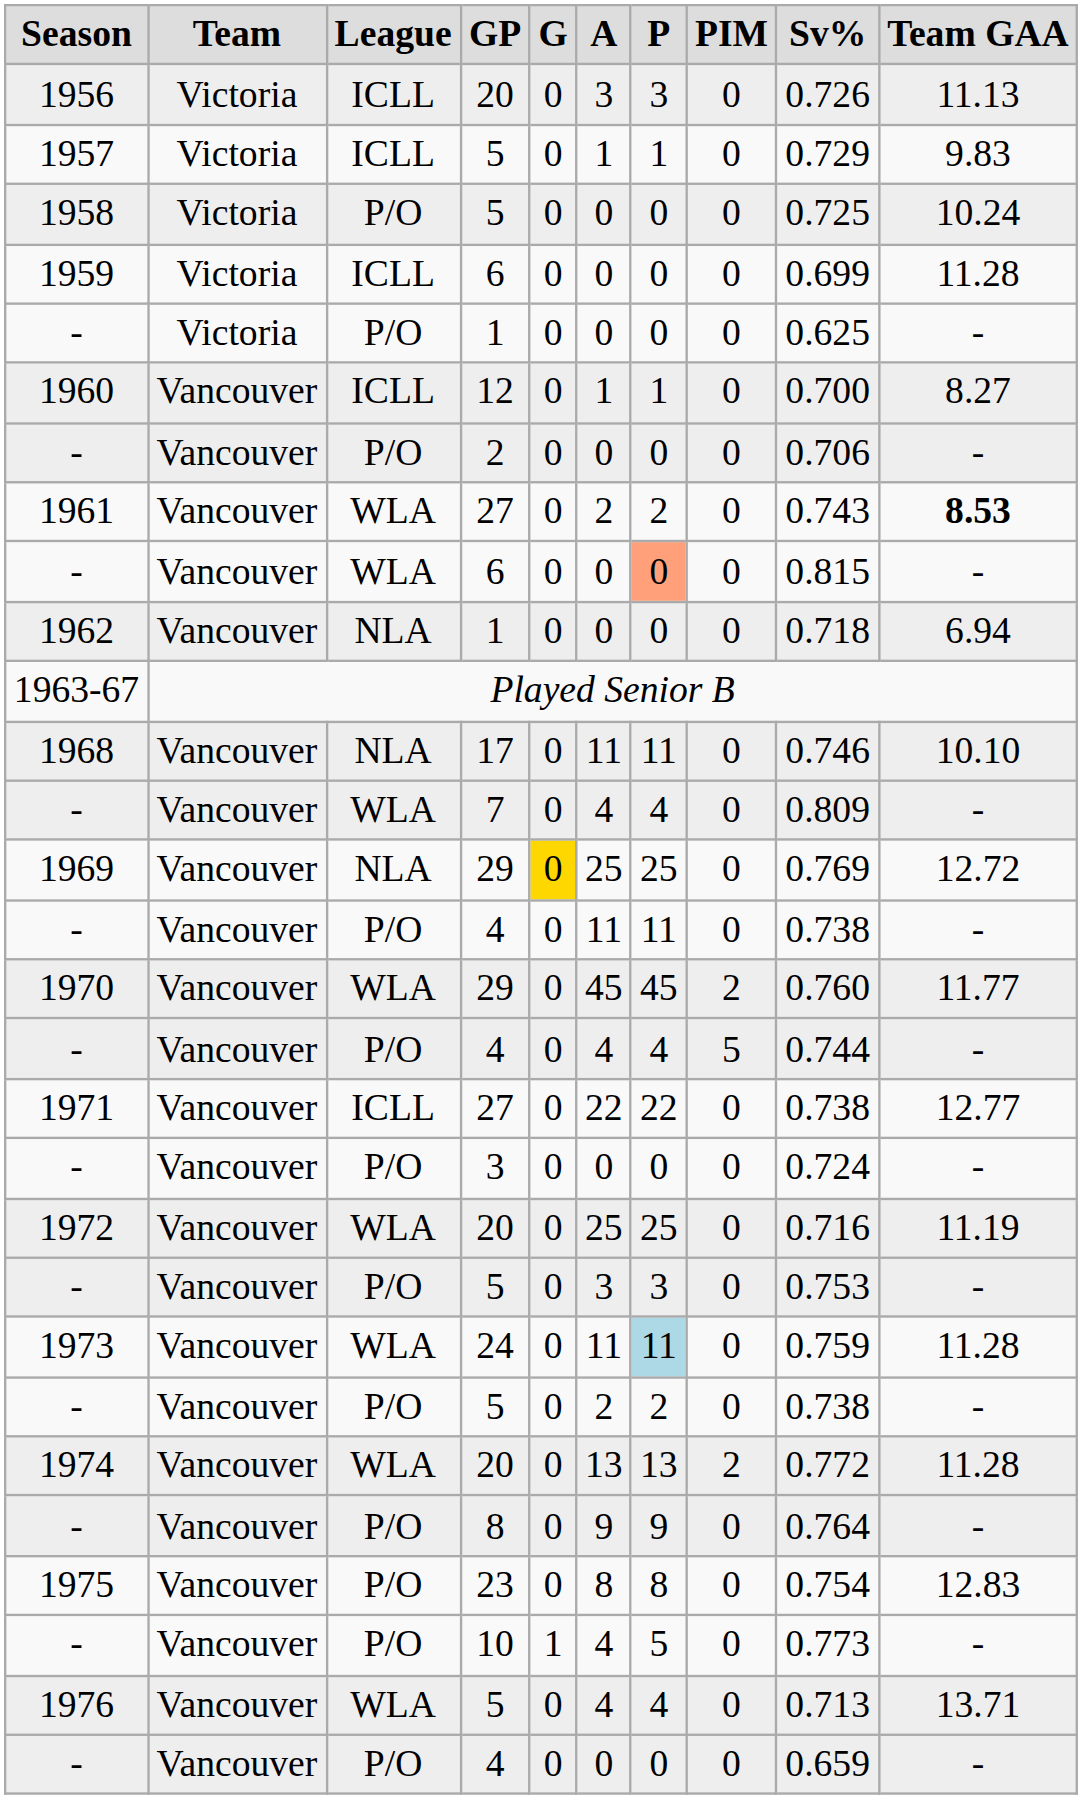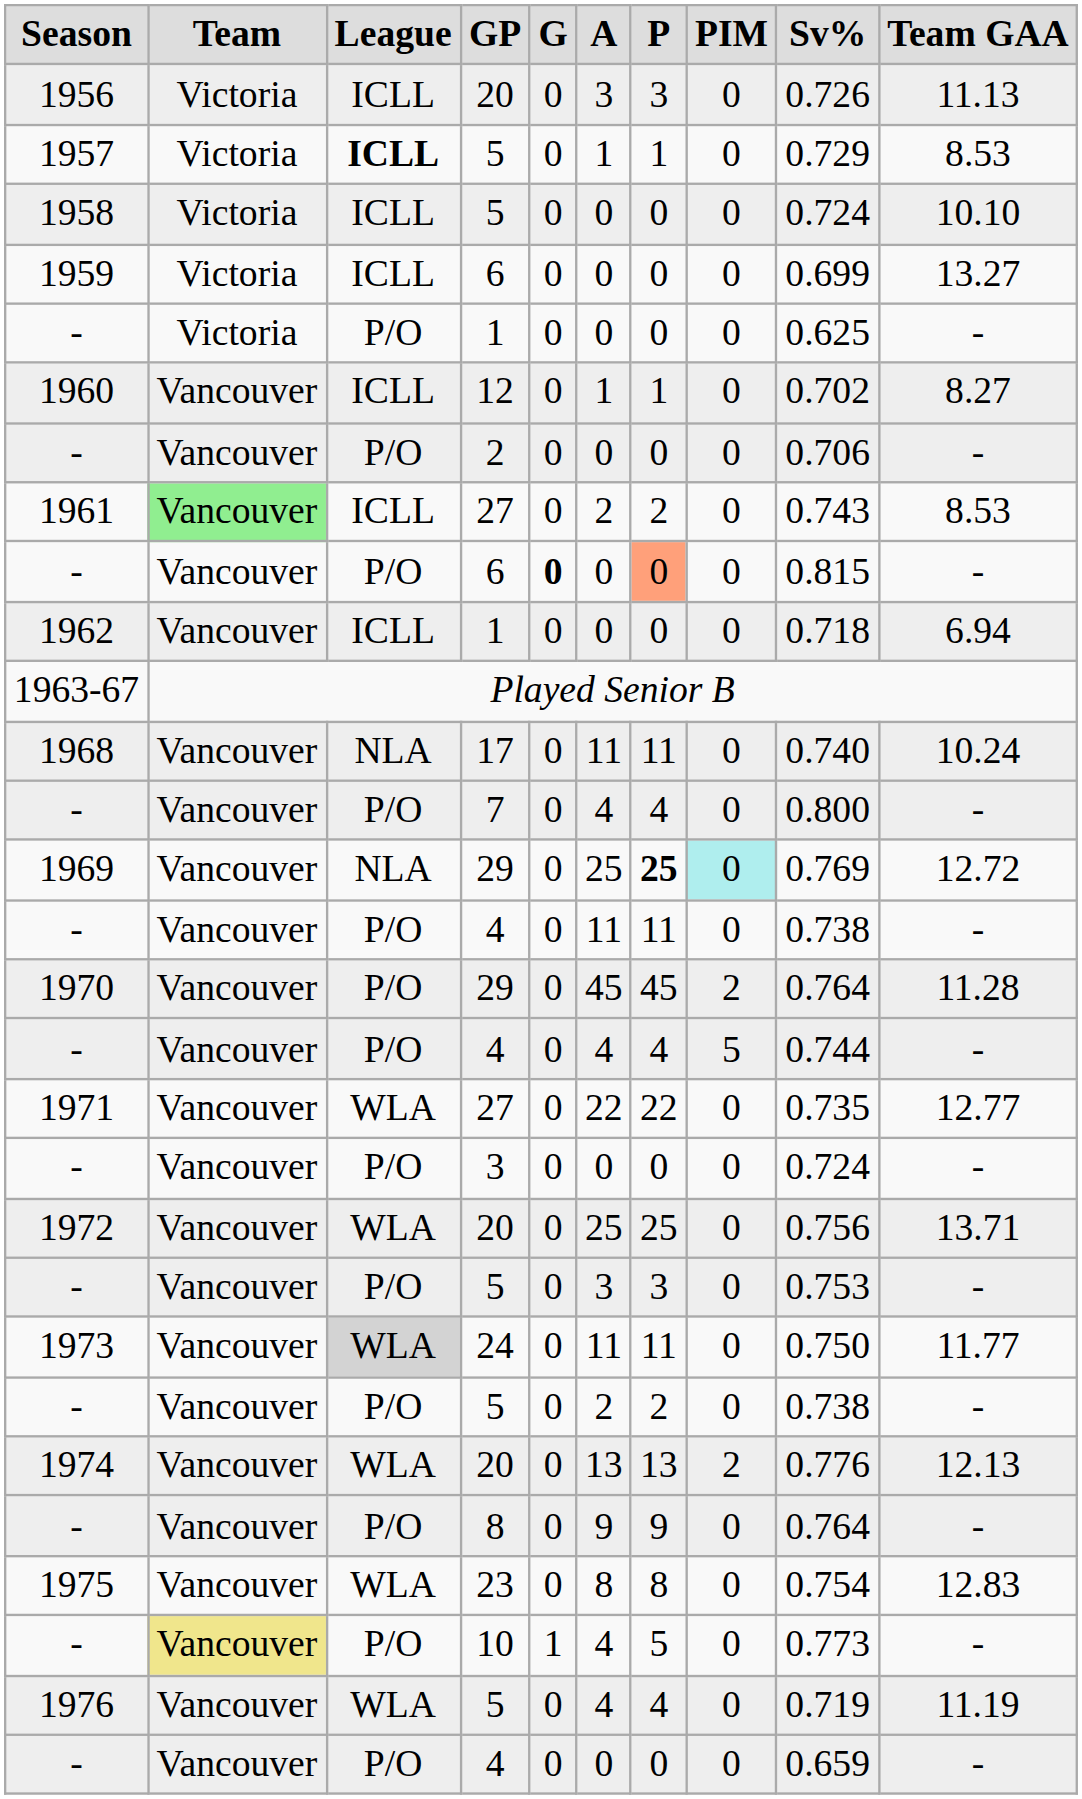 <table class="wikitable">
 <tr style="text-align:center; background:#ddd;">
 <td><strong>Season</strong></td>
 <td><strong>Team</strong></td>
 <td><strong>League</strong></td>
 <td><strong>GP</strong></td>
 <td><strong>G</strong></td>
 <td><strong>A</strong></td>
 <td><strong>P</strong></td>
 <td><strong>PIM</strong></td>
 <td><strong>Sv%</strong></td>
 <td><strong>Team GAA</strong></td>
 </tr>
 <tr style="text-align:center; background:#eee;">
 <td>1956</td>
 <td>Victoria</td>
 <td>ICLL</td>
 <td>20</td>
 <td>0</td>
 <td>3</td>
 <td>3</td>
 <td>0</td>
 <td>0.726</td>
 <td>11.13</td>
 </tr>
 <tr style="text-align:center;">
 <td>1957</td>
 <td>Victoria</td>
-<td>ICLL</td>
+<td><strong>ICLL</strong></td>
 <td>5</td>
 <td>0</td>
 <td>1</td>
 <td>1</td>
 <td>0</td>
 <td>0.729</td>
-<td>9.83</td>
+<td>8.53</td>
 </tr>
 <tr style="text-align:center; background:#eee;">
 <td>1958</td>
 <td>Victoria</td>
-<td>P/O</td>
+<td>ICLL</td>
 <td>5</td>
 <td>0</td>
 <td>0</td>
 <td>0</td>
 <td>0</td>
-<td>0.725</td>
-<td>10.24</td>
+<td>0.724</td>
+<td>10.10</td>
 </tr>
 <tr style="text-align:center;">
 <td>1959</td>
 <td>Victoria</td>
 <td>ICLL</td>
 <td>6</td>
 <td>0</td>
 <td>0</td>
 <td>0</td>
 <td>0</td>
 <td>0.699</td>
-<td>11.28</td>
+<td>13.27</td>
 </tr>
 <tr style="text-align:center;">
 <td>-</td>
 <td>Victoria</td>
 <td>P/O</td>
 <td>1</td>
 <td>0</td>
 <td>0</td>
 <td>0</td>
 <td>0</td>
 <td>0.625</td>
 <td>-</td>
 </tr>
 <tr style="text-align:center; background:#eee;">
 <td>1960</td>
 <td>Vancouver</td>
 <td>ICLL</td>
 <td>12</td>
 <td>0</td>
 <td>1</td>
 <td>1</td>
 <td>0</td>
-<td>0.700</td>
+<td>0.702</td>
 <td>8.27</td>
 </tr>
 <tr style="text-align:center; background:#eee;">
 <td>-</td>
 <td>Vancouver</td>
 <td>P/O</td>
 <td>2</td>
 <td>0</td>
 <td>0</td>
 <td>0</td>
 <td>0</td>
 <td>0.706</td>
 <td>-</td>
 </tr>
 <tr style="text-align:center;">
 <td>1961</td>
-<td>Vancouver</td>
-<td>WLA</td>
+<td style="background: lightgreen;">Vancouver</td>
+<td>ICLL</td>
 <td>27</td>
 <td>0</td>
 <td>2</td>
 <td>2</td>
 <td>0</td>
 <td>0.743</td>
-<td><strong>8.53</strong></td>
+<td>8.53</td>
 </tr>
 <tr style="text-align:center;">
 <td>-</td>
 <td>Vancouver</td>
-<td>WLA</td>
+<td>P/O</td>
 <td>6</td>
-<td>0</td>
+<td><strong>0</strong></td>
 <td>0</td>
 <td style="background: lightsalmon;">0</td>
 <td>0</td>
 <td>0.815</td>
 <td>-</td>
 </tr>
 <tr style="text-align:center; background:#eee;">
 <td>1962</td>
 <td>Vancouver</td>
-<td>NLA</td>
+<td>ICLL</td>
 <td>1</td>
 <td>0</td>
 <td>0</td>
 <td>0</td>
 <td>0</td>
 <td>0.718</td>
 <td>6.94</td>
 </tr>
 <tr style="text-align:center;">
 <td>1963-67</td>
 <td colspan="11"><em>Played Senior B</em></td>
 </tr>
 <tr style="text-align:center; background:#eee;">
 <td>1968</td>
 <td>Vancouver</td>
 <td>NLA</td>
 <td>17</td>
 <td>0</td>
 <td>11</td>
 <td>11</td>
 <td>0</td>
-<td>0.746</td>
-<td>10.10</td>
+<td>0.740</td>
+<td>10.24</td>
 </tr>
 <tr style="text-align:center; background:#eee;">
 <td>-</td>
 <td>Vancouver</td>
-<td>WLA</td>
+<td>P/O</td>
 <td>7</td>
 <td>0</td>
 <td>4</td>
 <td>4</td>
 <td>0</td>
-<td>0.809</td>
+<td>0.800</td>
 <td>-</td>
 </tr>
 <tr style="text-align:center;">
 <td>1969</td>
 <td>Vancouver</td>
 <td>NLA</td>
 <td>29</td>
-<td style="background: gold;">0</td>
+<td>0</td>
 <td>25</td>
-<td>25</td>
-<td>0</td>
+<td><strong>25</strong></td>
+<td style="background: paleturquoise;">0</td>
 <td>0.769</td>
 <td>12.72</td>
 </tr>
 <tr style="text-align:center;">
 <td>-</td>
 <td>Vancouver</td>
 <td>P/O</td>
 <td>4</td>
 <td>0</td>
 <td>11</td>
 <td>11</td>
 <td>0</td>
 <td>0.738</td>
 <td>-</td>
 </tr>
 <tr style="text-align:center; background:#eee;">
 <td>1970</td>
 <td>Vancouver</td>
-<td>WLA</td>
+<td>P/O</td>
 <td>29</td>
 <td>0</td>
 <td>45</td>
 <td>45</td>
 <td>2</td>
-<td>0.760</td>
-<td>11.77</td>
+<td>0.764</td>
+<td>11.28</td>
 </tr>
 <tr style="text-align:center; background:#eee;">
 <td>-</td>
 <td>Vancouver</td>
 <td>P/O</td>
 <td>4</td>
 <td>0</td>
 <td>4</td>
 <td>4</td>
 <td>5</td>
 <td>0.744</td>
 <td>-</td>
 </tr>
 <tr style="text-align:center;">
 <td>1971</td>
 <td>Vancouver</td>
-<td>ICLL</td>
+<td>WLA</td>
 <td>27</td>
 <td>0</td>
 <td>22</td>
 <td>22</td>
 <td>0</td>
-<td>0.738</td>
+<td>0.735</td>
 <td>12.77</td>
 </tr>
 <tr style="text-align:center;">
 <td>-</td>
 <td>Vancouver</td>
 <td>P/O</td>
 <td>3</td>
 <td>0</td>
 <td>0</td>
 <td>0</td>
 <td>0</td>
 <td>0.724</td>
 <td>-</td>
 </tr>
 <tr style="text-align:center; background:#eee;">
 <td>1972</td>
 <td>Vancouver</td>
 <td>WLA</td>
 <td>20</td>
 <td>0</td>
 <td>25</td>
 <td>25</td>
 <td>0</td>
-<td>0.716</td>
-<td>11.19</td>
+<td>0.756</td>
+<td>13.71</td>
 </tr>
 <tr style="text-align:center; background:#eee;">
 <td>-</td>
 <td>Vancouver</td>
 <td>P/O</td>
 <td>5</td>
 <td>0</td>
 <td>3</td>
 <td>3</td>
 <td>0</td>
 <td>0.753</td>
 <td>-</td>
 </tr>
 <tr style="text-align:center;">
 <td>1973</td>
 <td>Vancouver</td>
-<td>WLA</td>
+<td style="background: lightgrey;">WLA</td>
 <td>24</td>
 <td>0</td>
 <td>11</td>
-<td style="background: lightblue;">11</td>
+<td>11</td>
 <td>0</td>
-<td>0.759</td>
-<td>11.28</td>
+<td>0.750</td>
+<td>11.77</td>
 </tr>
 <tr style="text-align:center;">
 <td>-</td>
 <td>Vancouver</td>
 <td>P/O</td>
 <td>5</td>
 <td>0</td>
 <td>2</td>
 <td>2</td>
 <td>0</td>
 <td>0.738</td>
 <td>-</td>
 </tr>
 <tr style="text-align:center; background:#eee;">
 <td>1974</td>
 <td>Vancouver</td>
 <td>WLA</td>
 <td>20</td>
 <td>0</td>
 <td>13</td>
 <td>13</td>
 <td>2</td>
-<td>0.772</td>
-<td>11.28</td>
+<td>0.776</td>
+<td>12.13</td>
 </tr>
 <tr style="text-align:center; background:#eee;">
 <td>-</td>
 <td>Vancouver</td>
 <td>P/O</td>
 <td>8</td>
 <td>0</td>
 <td>9</td>
 <td>9</td>
 <td>0</td>
 <td>0.764</td>
 <td>-</td>
 </tr>
 <tr style="text-align:center;">
 <td>1975</td>
 <td>Vancouver</td>
-<td>P/O</td>
+<td>WLA</td>
 <td>23</td>
 <td>0</td>
 <td>8</td>
 <td>8</td>
 <td>0</td>
 <td>0.754</td>
 <td>12.83</td>
 </tr>
 <tr style="text-align:center;">
 <td>-</td>
-<td>Vancouver</td>
+<td style="background: khaki;">Vancouver</td>
 <td>P/O</td>
 <td>10</td>
 <td>1</td>
 <td>4</td>
 <td>5</td>
 <td>0</td>
 <td>0.773</td>
 <td>-</td>
 </tr>
 <tr style="text-align:center; background:#eee;">
 <td>1976</td>
 <td>Vancouver</td>
 <td>WLA</td>
 <td>5</td>
 <td>0</td>
 <td>4</td>
 <td>4</td>
 <td>0</td>
-<td>0.713</td>
-<td>13.71</td>
+<td>0.719</td>
+<td>11.19</td>
 </tr>
 <tr style="text-align:center; background:#eee;">
 <td>-</td>
 <td>Vancouver</td>
 <td>P/O</td>
 <td>4</td>
 <td>0</td>
 <td>0</td>
 <td>0</td>
 <td>0</td>
 <td>0.659</td>
 <td>-</td>
 </tr>
 </table>
